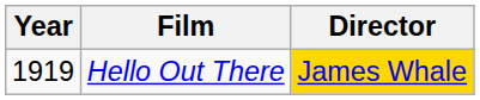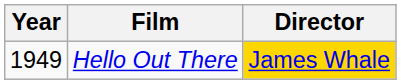 <table class="wikitable">
 <tr>
 <th>Year</th>
 <th>Film</th>
 <th>Director</th>
 </tr>
 <tr>
-<td>1919</td>
+<td>1949</td>
 <td><em><a href='#'>Hello Out There</a></em></td>
 <td style="background: gold;"><a href='#'>James Whale</a></td>
 </tr>
 </table>
